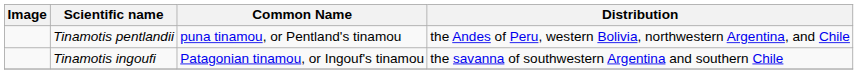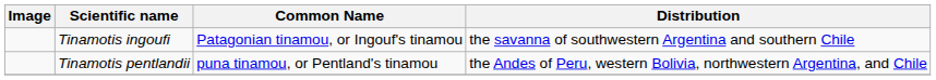 <table class="wikitable">
 <tr>
 <th>Image</th>
 <th>Scientific name</th>
 <th>Common Name</th>
 <th>Distribution</th>
 </tr>
 <tr>
 <td></td>
+<td><em>Tinamotis ingoufi</em></td>
+<td><a href='#'>Patagonian tinamou</a>, or Ingouf's tinamou</td>
+<td>the <a href='#'>savanna</a> of southwestern <a href='#'>Argentina</a> and southern <a href='#'>Chile</a></td>
+</tr>
+<tr>
+<td></td>
 <td><em>Tinamotis pentlandii</em></td>
 <td><a href='#'>puna tinamou</a>, or Pentland's tinamou</td>
 <td>the <a href='#'>Andes</a> of <a href='#'>Peru</a>, western <a href='#'>Bolivia</a>, northwestern <a href='#'>Argentina</a>, and <a href='#'>Chile</a></td>
 </tr>
 <tr>
-<td></td>
-<td><em>Tinamotis ingoufi</em></td>
-<td><a href='#'>Patagonian tinamou</a>, or Ingouf's tinamou</td>
-<td>the <a href='#'>savanna</a> of southwestern <a href='#'>Argentina</a> and southern <a href='#'>Chile</a></td>
-</tr>
-<tr>
 </tr>
 </table>
